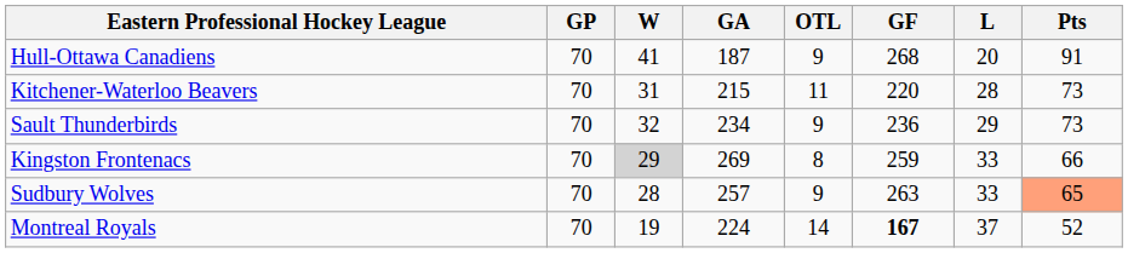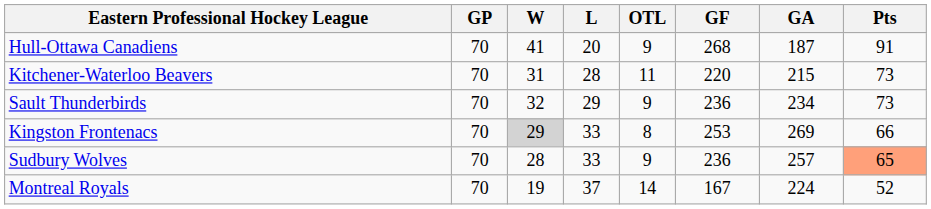 <table class="wikitable">
 <tr>
 <th width="40%" bgcolor="#e0e0e0">Eastern Professional Hockey League</th>
 <th width="5%" bgcolor="#e0e0e0">GP</th>
 <th width="5%" bgcolor="#e0e0e0">W</th>
-<th width="7.5%" bgcolor="#e0e0e0">GA</th>
+<th width="5%" bgcolor="#e0e0e0">L</th>
 <th width="5%" bgcolor="#e0e0e0">OTL</th>
 <th width="7.5%" bgcolor="#e0e0e0">GF</th>
-<th width="5%" bgcolor="#e0e0e0">L</th>
+<th width="7.5%" bgcolor="#e0e0e0">GA</th>
 <th width="7.5%" bgcolor="#e0e0e0">Pts</th>
 </tr>
 <tr align="center">
 <td align="left"><a href='#'>Hull-Ottawa Canadiens</a></td>
 <td>70</td>
 <td>41</td>
-<td>187</td>
+<td>20</td>
 <td>9</td>
 <td>268</td>
-<td>20</td>
+<td>187</td>
 <td>91</td>
 </tr>
 <tr align="center">
 <td align="left"><a href='#'>Kitchener-Waterloo Beavers</a></td>
 <td>70</td>
 <td>31</td>
-<td>215</td>
+<td>28</td>
 <td>11</td>
 <td>220</td>
-<td>28</td>
+<td>215</td>
 <td>73</td>
 </tr>
 <tr align="center">
 <td align="left"><a href='#'>Sault Thunderbirds</a></td>
 <td>70</td>
 <td>32</td>
-<td>234</td>
+<td>29</td>
 <td>9</td>
 <td>236</td>
-<td>29</td>
+<td>234</td>
 <td>73</td>
 </tr>
 <tr align="center">
 <td align="left"><a href='#'>Kingston Frontenacs</a></td>
 <td>70</td>
 <td style="background: lightgrey;">29</td>
+<td>33</td>
+<td>8</td>
+<td>253</td>
 <td>269</td>
-<td>8</td>
-<td>259</td>
-<td>33</td>
 <td>66</td>
 </tr>
 <tr align="center">
 <td align="left"><a href='#'>Sudbury Wolves</a></td>
 <td>70</td>
 <td>28</td>
+<td>33</td>
+<td>9</td>
+<td>236</td>
 <td>257</td>
-<td>9</td>
-<td>263</td>
-<td>33</td>
 <td style="background: lightsalmon;">65</td>
 </tr>
 <tr align="center">
 <td align="left"><a href='#'>Montreal Royals</a></td>
 <td>70</td>
 <td>19</td>
+<td>37</td>
+<td>14</td>
+<td>167</td>
 <td>224</td>
-<td>14</td>
-<td><strong>167</strong></td>
-<td>37</td>
 <td>52</td>
 </tr>
 </table>
